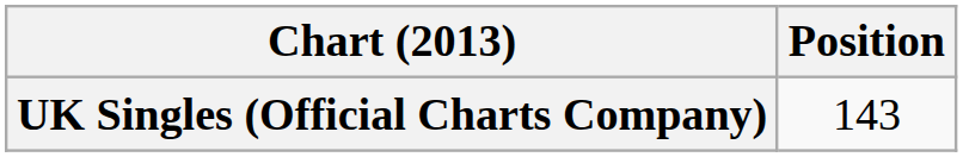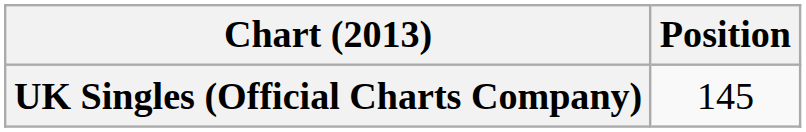 <table class="wikitable plainrowheaders">
 <tr>
 <th>Chart (2013)</th>
 <th>Position</th>
 </tr>
 <tr>
 <th scope="row">UK Singles (Official Charts Company)</th>
-<td style="text-align:center;">143</td>
+<td style="text-align:center;">145</td>
 </tr>
 </table>
